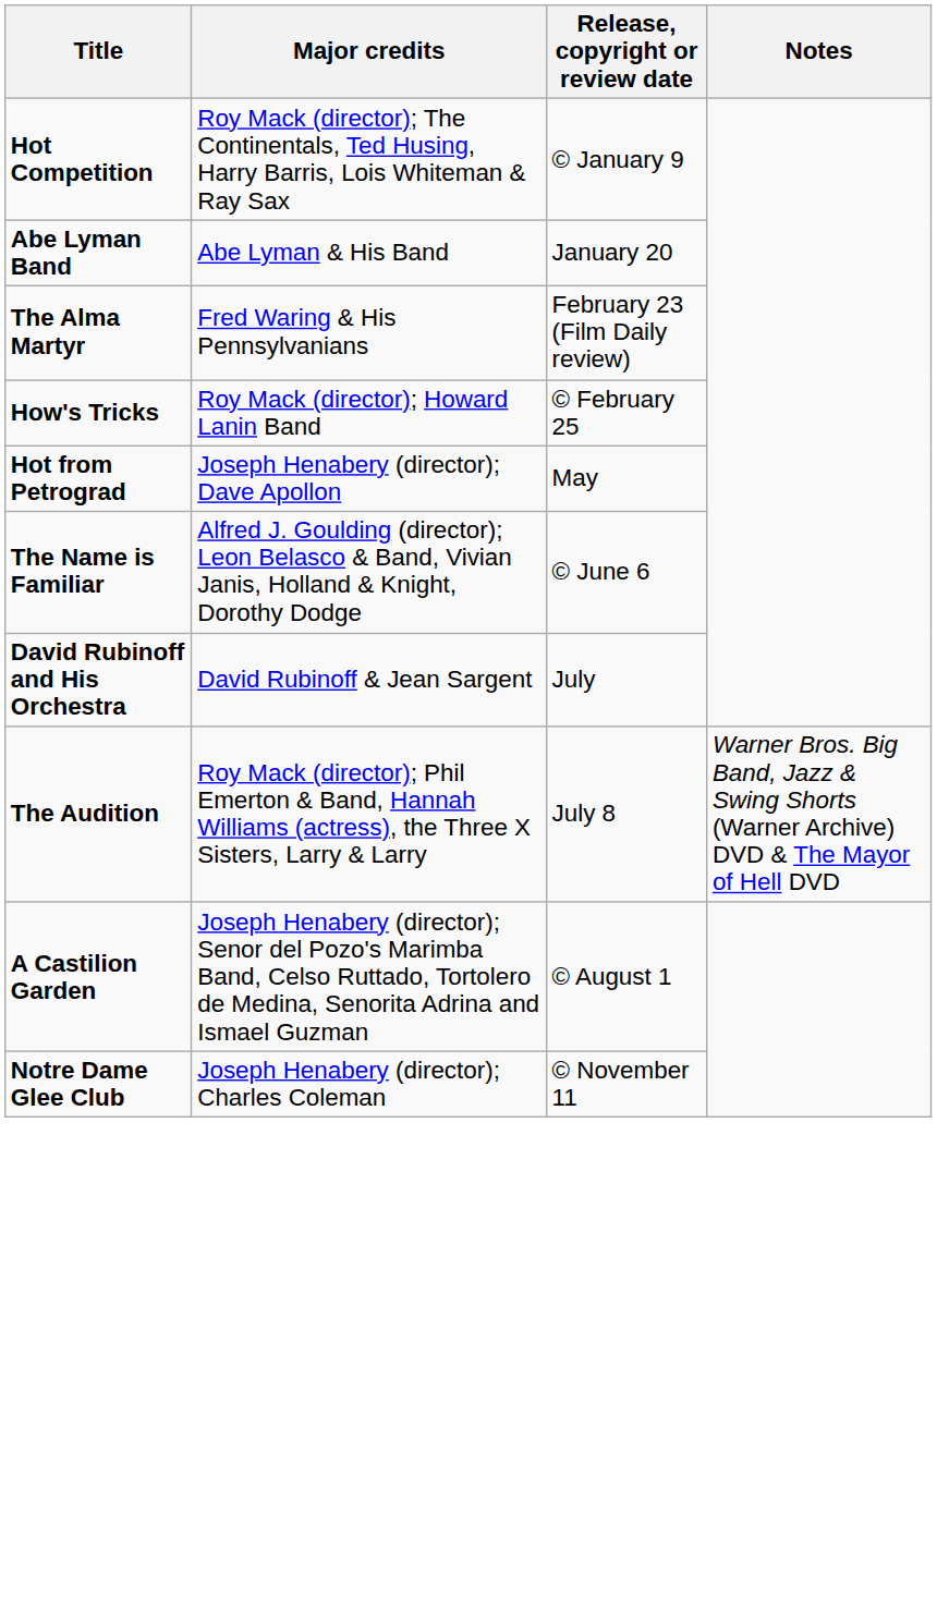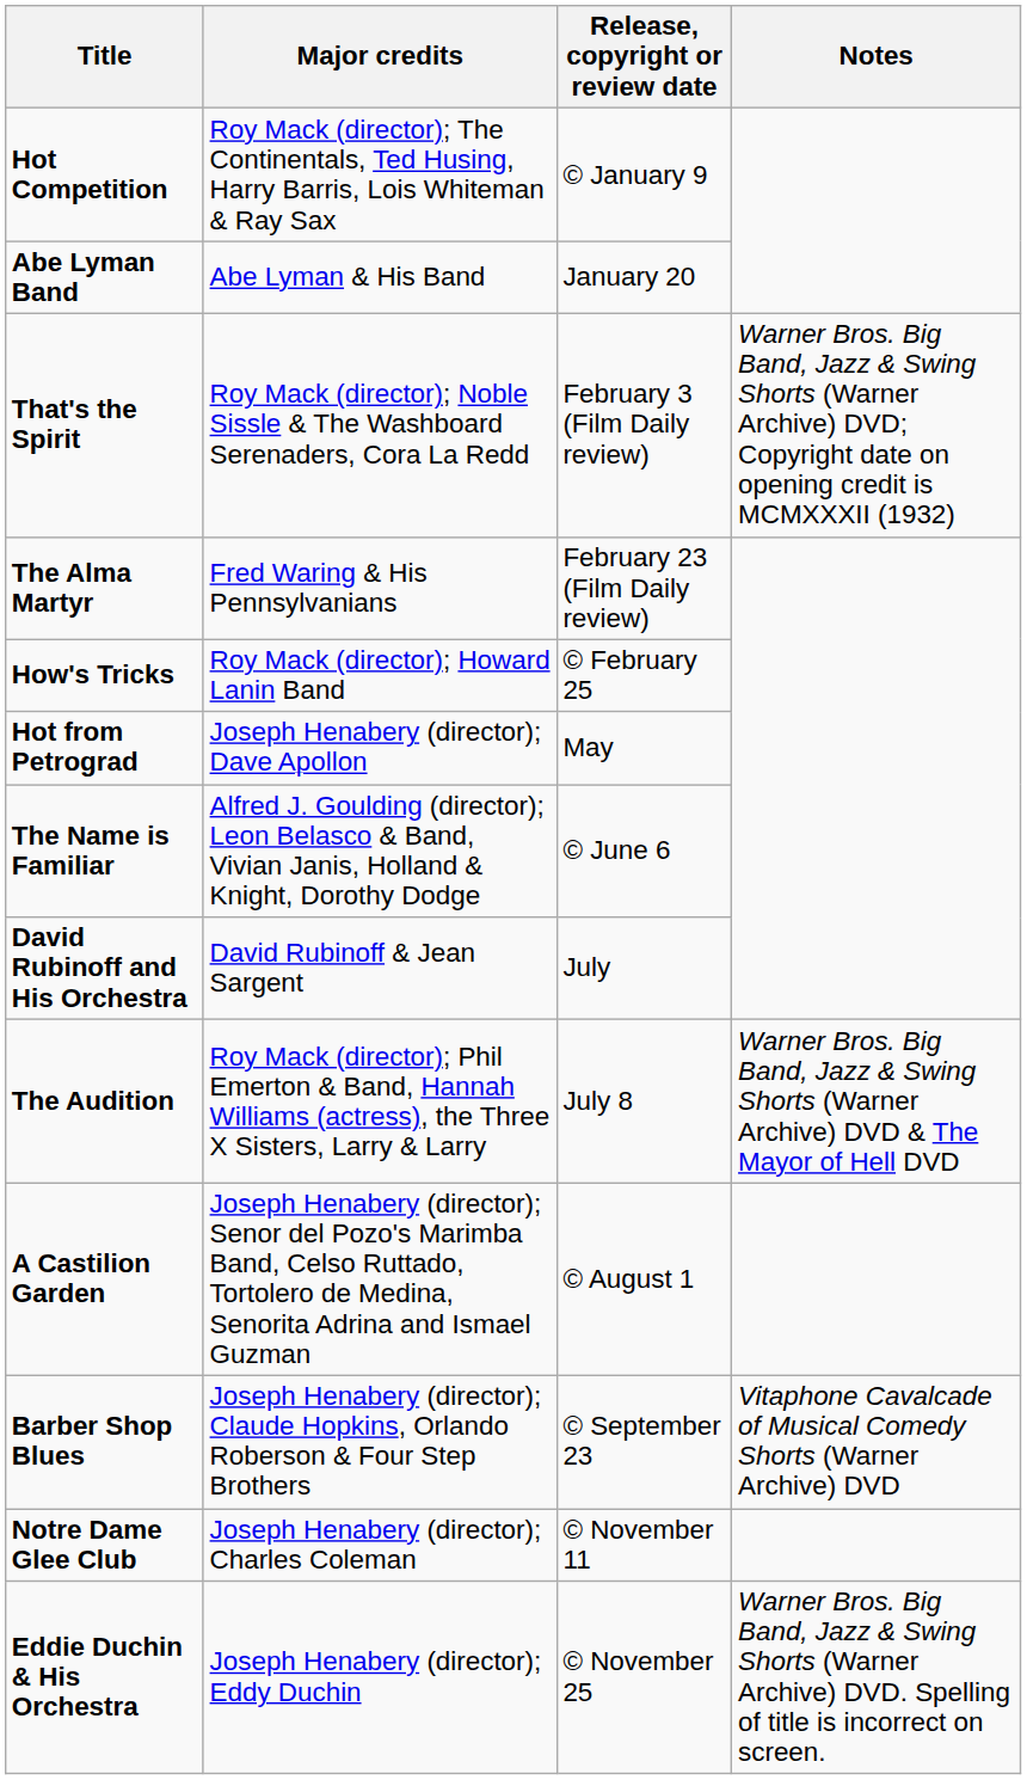 <table class="wikitable sortable" border="1">
 <tr>
 <th>Title</th>
 <th>Major credits</th>
 <th>Release, copyright or review date</th>
 <th>Notes</th>
 </tr>
 <tr>
 <td><strong>Hot Competition</strong></td>
 <td><a href='#'>Roy Mack (director)</a>; The Continentals, <a href='#'>Ted Husing</a>, Harry Barris, Lois Whiteman & Ray Sax</td>
 <td>© January 9</td>
 </tr>
 <tr>
 <td><strong>Abe Lyman Band</strong></td>
 <td><a href='#'>Abe Lyman</a> & His Band</td>
 <td>January 20</td>
+</tr>
+<tr>
+<td><strong>That's the Spirit</strong></td>
+<td><a href='#'>Roy Mack (director)</a>; <a href='#'>Noble Sissle</a> & The Washboard Serenaders, Cora La Redd</td>
+<td>February 3 (Film Daily review)</td>
+<td><em>Warner Bros. Big Band, Jazz & Swing Shorts</em> (Warner Archive) DVD; Copyright date on opening credit is MCMXXXII (1932)</td>
 </tr>
 <tr>
 <td><strong>The Alma Martyr</strong></td>
 <td><a href='#'>Fred Waring</a> & His Pennsylvanians</td>
 <td>February 23 (Film Daily review)</td>
 </tr>
 <tr>
 <td><strong>How's Tricks</strong></td>
 <td><a href='#'>Roy Mack (director)</a>; <a href='#'>Howard Lanin</a> Band</td>
 <td>© February 25</td>
 </tr>
 <tr>
 <td><strong>Hot from Petrograd</strong></td>
 <td><a href='#'>Joseph Henabery</a> (director); <a href='#'>Dave Apollon</a></td>
 <td>May</td>
 </tr>
 <tr>
 <td><strong>The Name is Familiar</strong></td>
 <td><a href='#'>Alfred J. Goulding</a> (director); <a href='#'>Leon Belasco</a> & Band, Vivian Janis, Holland & Knight, Dorothy Dodge</td>
 <td>© June 6</td>
 </tr>
 <tr>
 <td><strong>David Rubinoff and His Orchestra</strong></td>
 <td><a href='#'>David Rubinoff</a> & Jean Sargent</td>
 <td>July</td>
 </tr>
 <tr>
 <td><strong>The Audition</strong></td>
 <td><a href='#'>Roy Mack (director)</a>; Phil Emerton & Band, <a href='#'>Hannah Williams (actress)</a>, the Three X Sisters, Larry & Larry</td>
 <td>July 8</td>
 <td><em>Warner Bros. Big Band, Jazz & Swing Shorts</em> (Warner Archive) DVD & <a href='#'>The Mayor of Hell</a> DVD</td>
 </tr>
 <tr>
 <td><strong>A Castilion Garden</strong></td>
 <td><a href='#'>Joseph Henabery</a> (director); Senor del Pozo's Marimba Band, Celso Ruttado, Tortolero de Medina, Senorita Adrina and Ismael Guzman</td>
 <td>© August 1</td>
 </tr>
 <tr>
+<td><strong>Barber Shop Blues</strong></td>
+<td><a href='#'>Joseph Henabery</a> (director); <a href='#'>Claude Hopkins</a>, Orlando Roberson & Four Step Brothers</td>
+<td>© September 23</td>
+<td><em>Vitaphone Cavalcade of Musical Comedy Shorts</em> (Warner Archive) DVD</td>
+</tr>
+<tr>
 <td><strong>Notre Dame Glee Club</strong></td>
 <td><a href='#'>Joseph Henabery</a> (director); Charles Coleman</td>
 <td>© November 11</td>
 </tr>
+<tr>
+<td><strong>Eddie Duchin & His Orchestra</strong></td>
+<td><a href='#'>Joseph Henabery</a> (director); <a href='#'>Eddy Duchin</a></td>
+<td>© November 25</td>
+<td><em>Warner Bros. Big Band, Jazz & Swing Shorts</em> (Warner Archive) DVD. Spelling of title is incorrect on screen.</td>
+</tr>
 </table>
